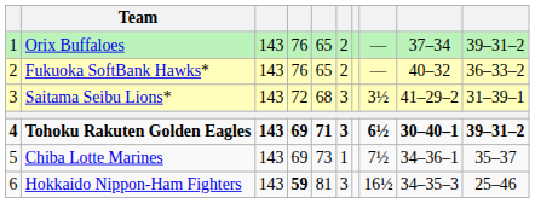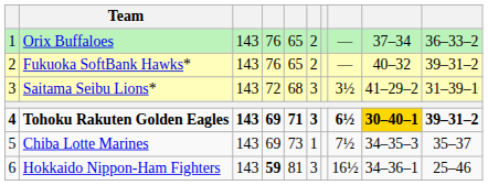 <table class="wikitable plainrowheaders" style="text-align:center;">
 <tr>
 <th scope="col"></th>
 <th scope="col">Team</th>
 <th scope="col"></th>
 <th scope="col"></th>
 <th scope="col"></th>
 <th scope="col"><a href='#'></a></th>
 <th scope="col"><a href='#'></a></th>
 <th scope="col"></th>
 <th scope="col"></th>
 <th scope="col"></th>
 </tr>
 <tr style="background: #BBF3BB">
 <td>1</td>
 <td style="text-align:left;"><a href='#'>Orix Buffaloes</a></td>
 <td>143</td>
 <td>76</td>
 <td>65</td>
 <td>2</td>
 <td></td>
 <td>—</td>
 <td>37–34</td>
-<td>39–31–2</td>
+<td>36–33–2</td>
 </tr>
 <tr style="background: #FFFFBB">
 <td>2</td>
 <td style="text-align:left;"><a href='#'>Fukuoka SoftBank Hawks</a>*</td>
 <td>143</td>
 <td>76</td>
 <td>65</td>
 <td>2</td>
 <td></td>
 <td>—</td>
 <td>40–32</td>
-<td>36–33–2</td>
+<td>39–31–2</td>
 </tr>
 <tr style="background: #FFFFBB">
 <td>3</td>
 <td style="text-align:left;"><a href='#'>Saitama Seibu Lions</a>*</td>
 <td>143</td>
 <td>72</td>
 <td>68</td>
 <td>3</td>
 <td></td>
 <td>3½</td>
 <td>41–29–2</td>
 <td>31–39–1</td>
 </tr>
 <tr>
 <th colspan="10"></th>
 </tr>
 <tr>
 <td><strong>4</strong></td>
 <td style="text-align:left;"><strong>Tohoku Rakuten Golden Eagles</strong></td>
 <td><strong>143</strong></td>
 <td><strong>69</strong></td>
 <td><strong>71</strong></td>
 <td><strong>3</strong></td>
 <td><strong></strong></td>
 <td><strong>6½</strong></td>
-<td><strong>30–40–1</strong></td>
+<td style="background: gold;"><strong>30–40–1</strong></td>
 <td><strong>39–31–2</strong></td>
 </tr>
 <tr>
 <td>5</td>
 <td style="text-align:left;"><a href='#'>Chiba Lotte Marines</a></td>
 <td>143</td>
 <td>69</td>
 <td>73</td>
 <td>1</td>
 <td></td>
 <td>7½</td>
-<td>34–36–1</td>
+<td>34–35–3</td>
 <td>35–37</td>
 </tr>
 <tr>
 <td>6</td>
 <td style="text-align:left;"><a href='#'>Hokkaido Nippon-Ham Fighters</a></td>
 <td>143</td>
 <td><strong>59</strong></td>
 <td>81</td>
 <td>3</td>
 <td></td>
 <td>16½</td>
-<td>34–35–3</td>
+<td>34–36–1</td>
 <td>25–46</td>
 </tr>
 </table>
